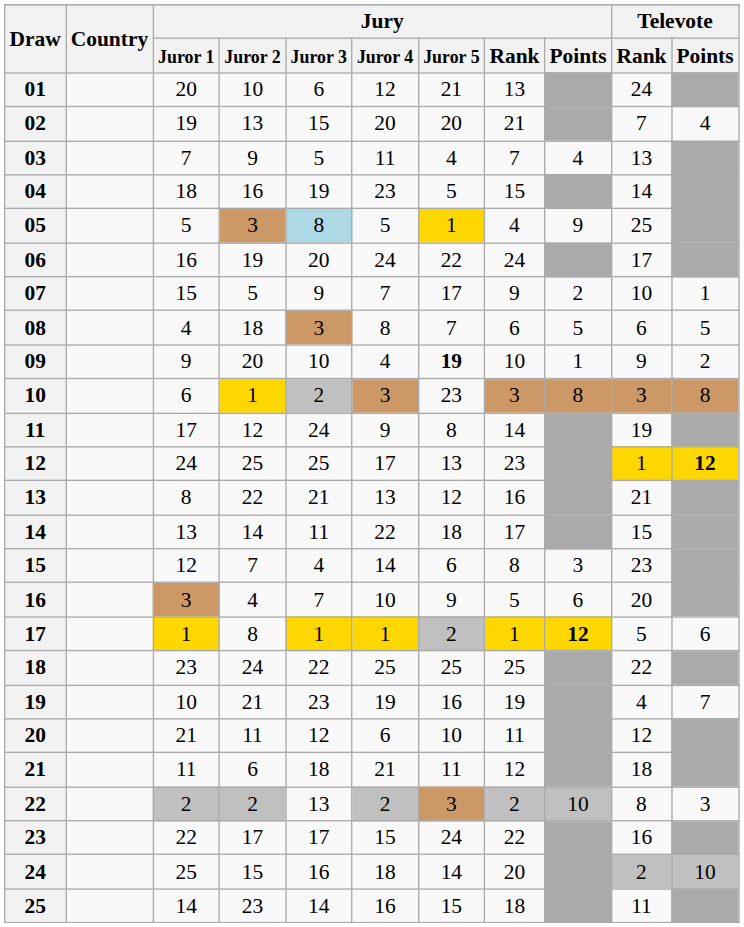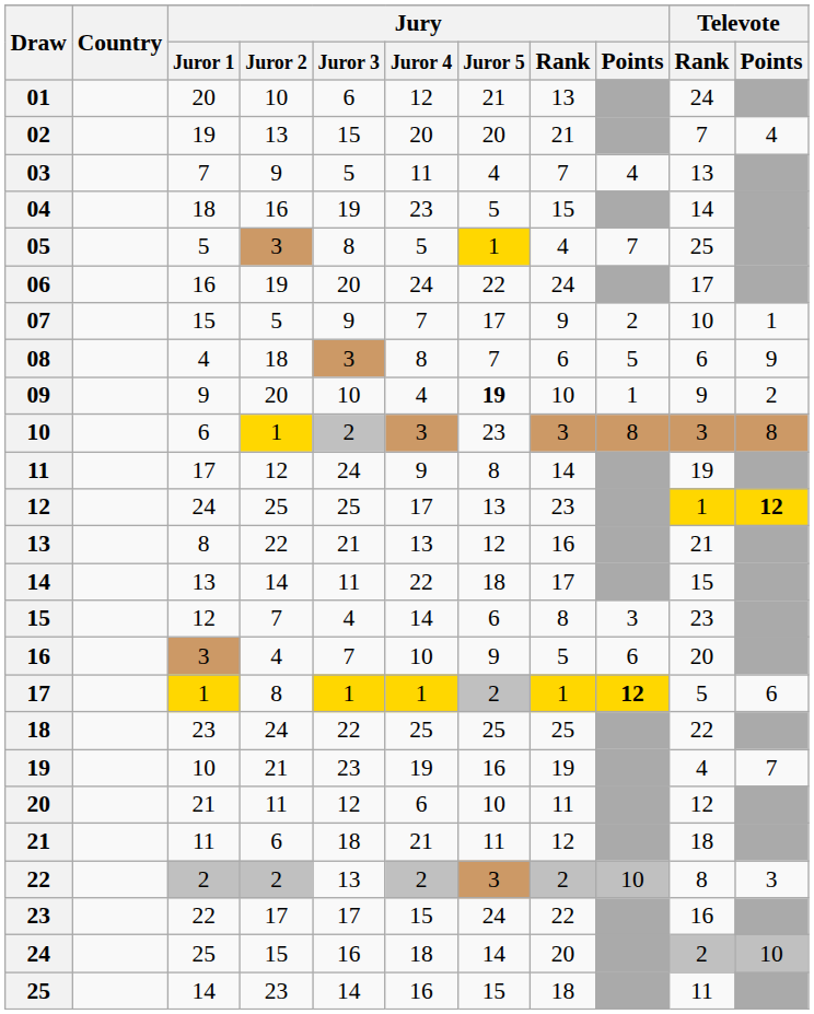 <table class="sortable wikitable collapsible plainrowheaders" style="text-align:center;">
 <tr>
 </tr>
 <tr>
 <th scope="col" rowspan="2">Draw</th>
 <th scope="col" rowspan="2">Country</th>
 <th scope="col" colspan="7">Jury</th>
 <th scope="col" colspan="2">Televote</th>
 </tr>
 <tr>
 <th scope="col"><small>Juror 1</small></th>
 <th scope="col"><small>Juror 2</small></th>
 <th scope="col"><small>Juror 3</small></th>
 <th scope="col"><small>Juror 4</small></th>
 <th scope="col"><small>Juror 5</small></th>
 <th scope="col">Rank</th>
 <th scope="col">Points</th>
 <th scope="col">Rank</th>
 <th scope="col">Points</th>
 </tr>
 <tr>
 <th scope="row" style="text-align:center;">01</th>
 <td style="text-align:left;"></td>
 <td>20</td>
 <td>10</td>
 <td>6</td>
 <td>12</td>
 <td>21</td>
 <td>13</td>
 <td style="background:#AAAAAA;"></td>
 <td>24</td>
 <td style="background:#AAAAAA;"></td>
 </tr>
 <tr>
 <th scope="row" style="text-align:center;">02</th>
 <td style="text-align:left;"></td>
 <td>19</td>
 <td>13</td>
 <td>15</td>
 <td>20</td>
 <td>20</td>
 <td>21</td>
 <td style="background:#AAAAAA;"></td>
 <td>7</td>
 <td>4</td>
 </tr>
 <tr>
 <th scope="row" style="text-align:center;">03</th>
 <td style="text-align:left;"></td>
 <td>7</td>
 <td>9</td>
 <td>5</td>
 <td>11</td>
 <td>4</td>
 <td>7</td>
 <td>4</td>
 <td>13</td>
 <td style="background:#AAAAAA;"></td>
 </tr>
 <tr>
 <th scope="row" style="text-align:center;">04</th>
 <td style="text-align:left;"></td>
 <td>18</td>
 <td>16</td>
 <td>19</td>
 <td>23</td>
 <td>5</td>
 <td>15</td>
 <td style="background:#AAAAAA;"></td>
 <td>14</td>
 <td style="background:#AAAAAA;"></td>
 </tr>
 <tr>
 <th scope="row" style="text-align:center;">05</th>
 <td style="text-align:left;"></td>
 <td>5</td>
 <td style="background:#CC9966;">3</td>
-<td style="background: lightblue;">8</td>
+<td>8</td>
 <td>5</td>
 <td style="background:gold;">1</td>
 <td>4</td>
-<td>9</td>
+<td>7</td>
 <td>25</td>
 <td style="background:#AAAAAA;"></td>
 </tr>
 <tr>
 <th scope="row" style="text-align:center;">06</th>
 <td style="text-align:left;"></td>
 <td>16</td>
 <td>19</td>
 <td>20</td>
 <td>24</td>
 <td>22</td>
 <td>24</td>
 <td style="background:#AAAAAA;"></td>
 <td>17</td>
 <td style="background:#AAAAAA;"></td>
 </tr>
 <tr>
 <th scope="row" style="text-align:center;">07</th>
 <td style="text-align:left;"></td>
 <td>15</td>
 <td>5</td>
 <td>9</td>
 <td>7</td>
 <td>17</td>
 <td>9</td>
 <td>2</td>
 <td>10</td>
 <td>1</td>
 </tr>
 <tr>
 <th scope="row" style="text-align:center;">08</th>
 <td style="text-align:left;"></td>
 <td>4</td>
 <td>18</td>
 <td style="background:#CC9966;">3</td>
 <td>8</td>
 <td>7</td>
 <td>6</td>
 <td>5</td>
 <td>6</td>
-<td>5</td>
+<td>9</td>
 </tr>
 <tr>
 <th scope="row" style="text-align:center;">09</th>
 <td style="text-align:left;"></td>
 <td>9</td>
 <td>20</td>
 <td>10</td>
 <td>4</td>
 <td><strong>19</strong></td>
 <td>10</td>
 <td>1</td>
 <td>9</td>
 <td>2</td>
 </tr>
 <tr>
 <th scope="row" style="text-align:center;">10</th>
 <td style="text-align:left;"></td>
 <td>6</td>
 <td style="background:gold;">1</td>
 <td style="background:silver;">2</td>
 <td style="background:#CC9966;">3</td>
 <td>23</td>
 <td style="background:#CC9966;">3</td>
 <td style="background:#CC9966;">8</td>
 <td style="background:#CC9966;">3</td>
 <td style="background:#CC9966;">8</td>
 </tr>
 <tr>
 <th scope="row" style="text-align:center;">11</th>
 <td style="text-align:left;"></td>
 <td>17</td>
 <td>12</td>
 <td>24</td>
 <td>9</td>
 <td>8</td>
 <td>14</td>
 <td style="background:#AAAAAA;"></td>
 <td>19</td>
 <td style="background:#AAAAAA;"></td>
 </tr>
 <tr>
 <th scope="row" style="text-align:center;">12</th>
 <td style="text-align:left;"></td>
 <td>24</td>
 <td>25</td>
 <td>25</td>
 <td>17</td>
 <td>13</td>
 <td>23</td>
 <td style="background:#AAAAAA;"></td>
 <td style="background:gold;">1</td>
 <td style="background:gold;"><strong>12</strong></td>
 </tr>
 <tr>
 <th scope="row" style="text-align:center;">13</th>
 <td style="text-align:left;"></td>
 <td>8</td>
 <td>22</td>
 <td>21</td>
 <td>13</td>
 <td>12</td>
 <td>16</td>
 <td style="background:#AAAAAA;"></td>
 <td>21</td>
 <td style="background:#AAAAAA;"></td>
 </tr>
 <tr>
 <th scope="row" style="text-align:center;">14</th>
 <td style="text-align:left;"></td>
 <td>13</td>
 <td>14</td>
 <td>11</td>
 <td>22</td>
 <td>18</td>
 <td>17</td>
 <td style="background:#AAAAAA;"></td>
 <td>15</td>
 <td style="background:#AAAAAA;"></td>
 </tr>
 <tr>
 <th scope="row" style="text-align:center;">15</th>
 <td style="text-align:left;"></td>
 <td>12</td>
 <td>7</td>
 <td>4</td>
 <td>14</td>
 <td>6</td>
 <td>8</td>
 <td>3</td>
 <td>23</td>
 <td style="background:#AAAAAA;"></td>
 </tr>
 <tr>
 <th scope="row" style="text-align:center;">16</th>
 <td style="text-align:left;"></td>
 <td style="background:#CC9966;">3</td>
 <td>4</td>
 <td>7</td>
 <td>10</td>
 <td>9</td>
 <td>5</td>
 <td>6</td>
 <td>20</td>
 <td style="background:#AAAAAA;"></td>
 </tr>
 <tr>
 <th scope="row" style="text-align:center;">17</th>
 <td style="text-align:left;"></td>
 <td style="background:gold;">1</td>
 <td>8</td>
 <td style="background:gold;">1</td>
 <td style="background:gold;">1</td>
 <td style="background:silver;">2</td>
 <td style="background:gold;">1</td>
 <td style="background:gold;"><strong>12</strong></td>
 <td>5</td>
 <td>6</td>
 </tr>
 <tr>
 <th scope="row" style="text-align:center;">18</th>
 <td style="text-align:left;"></td>
 <td>23</td>
 <td>24</td>
 <td>22</td>
 <td>25</td>
 <td>25</td>
 <td>25</td>
 <td style="background:#AAAAAA;"></td>
 <td>22</td>
 <td style="background:#AAAAAA;"></td>
 </tr>
 <tr>
 <th scope="row" style="text-align:center;">19</th>
 <td style="text-align:left;"></td>
 <td>10</td>
 <td>21</td>
 <td>23</td>
 <td>19</td>
 <td>16</td>
 <td>19</td>
 <td style="background:#AAAAAA;"></td>
 <td>4</td>
 <td>7</td>
 </tr>
 <tr>
 <th scope="row" style="text-align:center;">20</th>
 <td style="text-align:left;"></td>
 <td>21</td>
 <td>11</td>
 <td>12</td>
 <td>6</td>
 <td>10</td>
 <td>11</td>
 <td style="background:#AAAAAA;"></td>
 <td>12</td>
 <td style="background:#AAAAAA;"></td>
 </tr>
 <tr>
 <th scope="row" style="text-align:center;">21</th>
 <td style="text-align:left;"></td>
 <td>11</td>
 <td>6</td>
 <td>18</td>
 <td>21</td>
 <td>11</td>
 <td>12</td>
 <td style="background:#AAAAAA;"></td>
 <td>18</td>
 <td style="background:#AAAAAA;"></td>
 </tr>
 <tr>
 <th scope="row" style="text-align:center;">22</th>
 <td style="text-align:left;"></td>
 <td style="background:silver;">2</td>
 <td style="background:silver;">2</td>
 <td>13</td>
 <td style="background:silver;">2</td>
 <td style="background:#CC9966;">3</td>
 <td style="background:silver;">2</td>
 <td style="background:silver;">10</td>
 <td>8</td>
 <td>3</td>
 </tr>
 <tr>
 <th scope="row" style="text-align:center;">23</th>
 <td style="text-align:left;"></td>
 <td>22</td>
 <td>17</td>
 <td>17</td>
 <td>15</td>
 <td>24</td>
 <td>22</td>
 <td style="background:#AAAAAA;"></td>
 <td>16</td>
 <td style="background:#AAAAAA;"></td>
 </tr>
 <tr>
 <th scope="row" style="text-align:center;">24</th>
 <td style="text-align:left;"></td>
 <td>25</td>
 <td>15</td>
 <td>16</td>
 <td>18</td>
 <td>14</td>
 <td>20</td>
 <td style="background:#AAAAAA;"></td>
 <td style="background:silver;">2</td>
 <td style="background:silver;">10</td>
 </tr>
 <tr>
 <th scope="row" style="text-align:center;">25</th>
 <td style="text-align:left;"></td>
 <td>14</td>
 <td>23</td>
 <td>14</td>
 <td>16</td>
 <td>15</td>
 <td>18</td>
 <td style="background:#AAAAAA;"></td>
 <td>11</td>
 <td style="background:#AAAAAA;"></td>
 </tr>
 </table>
